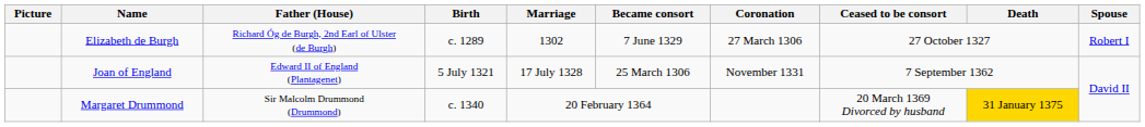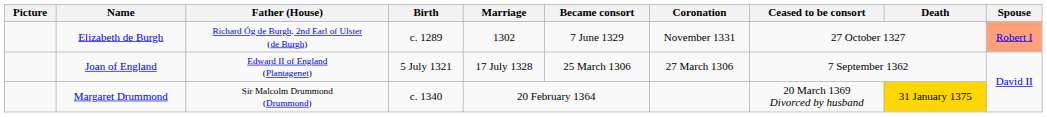 <table width=95% class="wikitable">
 <tr>
 <th>Picture</th>
 <th>Name</th>
 <th>Father (House)</th>
 <th>Birth</th>
 <th>Marriage</th>
 <th>Became consort</th>
 <th>Coronation</th>
 <th>Ceased to be consort</th>
 <th>Death</th>
 <th>Spouse</th>
 </tr>
 <tr>
 <td align="center"></td>
 <td align="center"><a href='#'>Elizabeth de Burgh</a></td>
 <td align="center"><small><a href='#'>Richard Óg de Burgh, 2nd Earl of Ulster</a><br>(<a href='#'>de Burgh</a>)</small></td>
 <td align="center">c. 1289</td>
 <td align="center">1302</td>
 <td align="center">7 June 1329</td>
-<td align="center">27 March 1306</td>
+<td align="center">November 1331</td>
 <td align="center" colspan="2">27 October 1327</td>
-<td align="center"><a href='#'>Robert I</a></td>
+<td align="center" style="background: lightsalmon;"><a href='#'>Robert I</a></td>
 </tr>
 <tr>
 <td align="center"></td>
 <td align="center"><a href='#'>Joan of England</a></td>
 <td align="center"><small><a href='#'>Edward II of England</a><br>(<a href='#'>Plantagenet</a>)</small></td>
 <td align="center">5 July 1321</td>
 <td align="center">17 July 1328</td>
 <td align="center">25 March 1306</td>
-<td align="center">November 1331</td>
+<td align="center">27 March 1306</td>
 <td align="center" colspan="2">7 September 1362</td>
 <td align="center" rowspan="2"><a href='#'>David II</a></td>
 </tr>
 <tr>
 <td align="center"></td>
 <td align="center"><a href='#'>Margaret Drummond</a></td>
 <td align="center"><small>Sir Malcolm Drummond<br>(<a href='#'>Drummond</a>)</small></td>
 <td align="center">c. 1340</td>
 <td align="center" colspan="2">20 February 1364</td>
 <td align="center"></td>
 <td align="center">20 March 1369<br><em>Divorced by husband</em></td>
 <td align="center" style="background: gold;">31 January 1375</td>
 </tr>
 </table>
